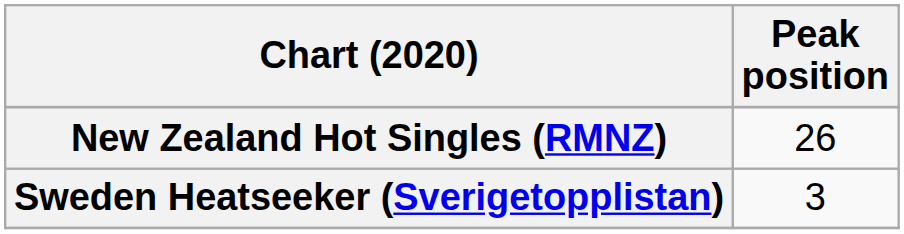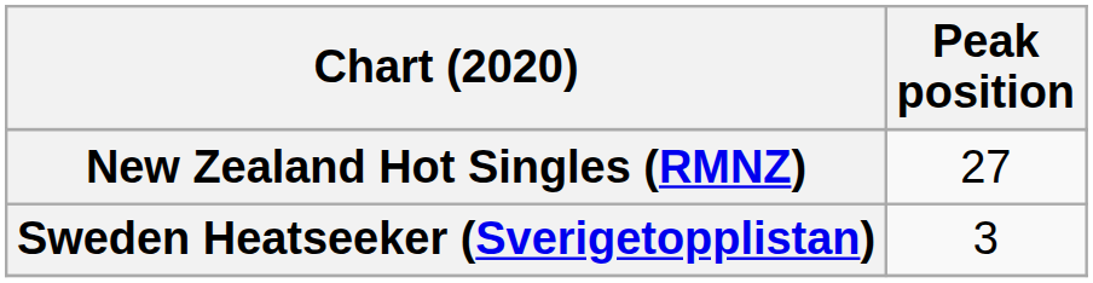 <table class="wikitable sortable plainrowheaders" style="text-align:center">
 <tr>
 <th scope="col">Chart (2020)</th>
 <th scope="col">Peak<br>position</th>
 </tr>
 <tr>
 </tr>
 <tr>
 <th scope="row">New Zealand Hot Singles (<a href='#'>RMNZ</a>)</th>
-<td>26</td>
+<td>27</td>
 </tr>
 <tr>
 <th scope="row">Sweden Heatseeker (<a href='#'>Sverigetopplistan</a>)</th>
 <td>3</td>
 </tr>
 <tr>
 </tr>
 </table>
